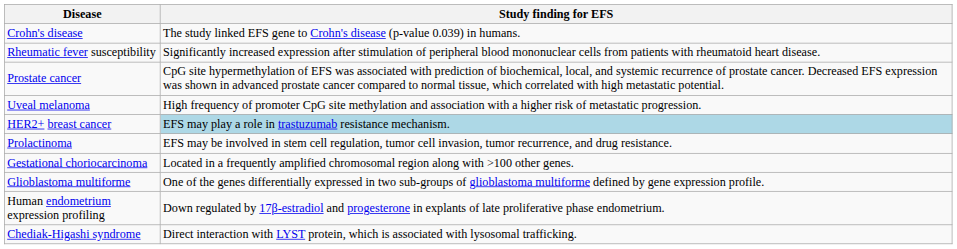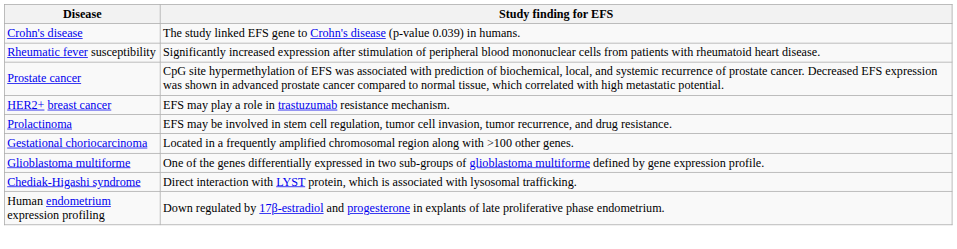 <table class="wikitable">
 <tr>
 <th><strong>Disease</strong></th>
 <th><strong>Study finding for EFS</strong></th>
 </tr>
 <tr>
 <td><a href='#'>Crohn's disease</a></td>
 <td>The study linked EFS gene to <a href='#'>Crohn's disease</a> (p-value 0.039) in humans.</td>
 </tr>
 <tr>
 <td><a href='#'>Rheumatic fever</a> susceptibility</td>
 <td>Significantly increased expression after stimulation of peripheral blood mononuclear cells from patients with rheumatoid heart disease.</td>
 </tr>
 <tr>
 <td><a href='#'>Prostate cancer</a></td>
 <td>CpG site hypermethylation of EFS was associated with prediction of biochemical, local, and systemic recurrence of prostate cancer. Decreased EFS expression was shown in advanced prostate cancer compared to normal tissue, which correlated with high metastatic potential.</td>
 </tr>
 <tr>
-<td><a href='#'>Uveal melanoma</a></td>
-<td>High frequency of promoter CpG site methylation and association with a higher risk of metastatic progression.</td>
-</tr>
-<tr>
 <td><a href='#'>HER2+</a> <a href='#'>breast cancer</a></td>
-<td style="background: lightblue;">EFS may play a role in <a href='#'>trastuzumab</a> resistance mechanism.</td>
+<td>EFS may play a role in <a href='#'>trastuzumab</a> resistance mechanism.</td>
 </tr>
 <tr>
 <td><a href='#'>Prolactinoma</a></td>
 <td>EFS may be involved in stem cell regulation, tumor cell invasion, tumor recurrence, and drug resistance.</td>
 </tr>
 <tr>
 <td><a href='#'>Gestational choriocarcinoma</a></td>
 <td>Located in a frequently amplified chromosomal region along with >100 other genes.</td>
 </tr>
 <tr>
 <td><a href='#'>Glioblastoma multiforme</a></td>
 <td>One of the genes differentially expressed in two sub-groups of <a href='#'>glioblastoma multiforme</a> defined by gene expression profile.</td>
 </tr>
 <tr>
+<td><a href='#'>Chediak-Higashi syndrome</a></td>
+<td>Direct interaction with <a href='#'>LYST</a> protein, which is associated with lysosomal trafficking.</td>
+</tr>
+<tr>
 <td>Human <a href='#'>endometrium</a> expression profiling</td>
 <td>Down regulated by <a href='#'>17β-estradiol</a> and <a href='#'>progesterone</a> in explants of late proliferative phase endometrium.</td>
 </tr>
-<tr>
-<td><a href='#'>Chediak-Higashi syndrome</a></td>
-<td>Direct interaction with <a href='#'>LYST</a> protein, which is associated with lysosomal trafficking.</td>
-</tr>
 </table>
